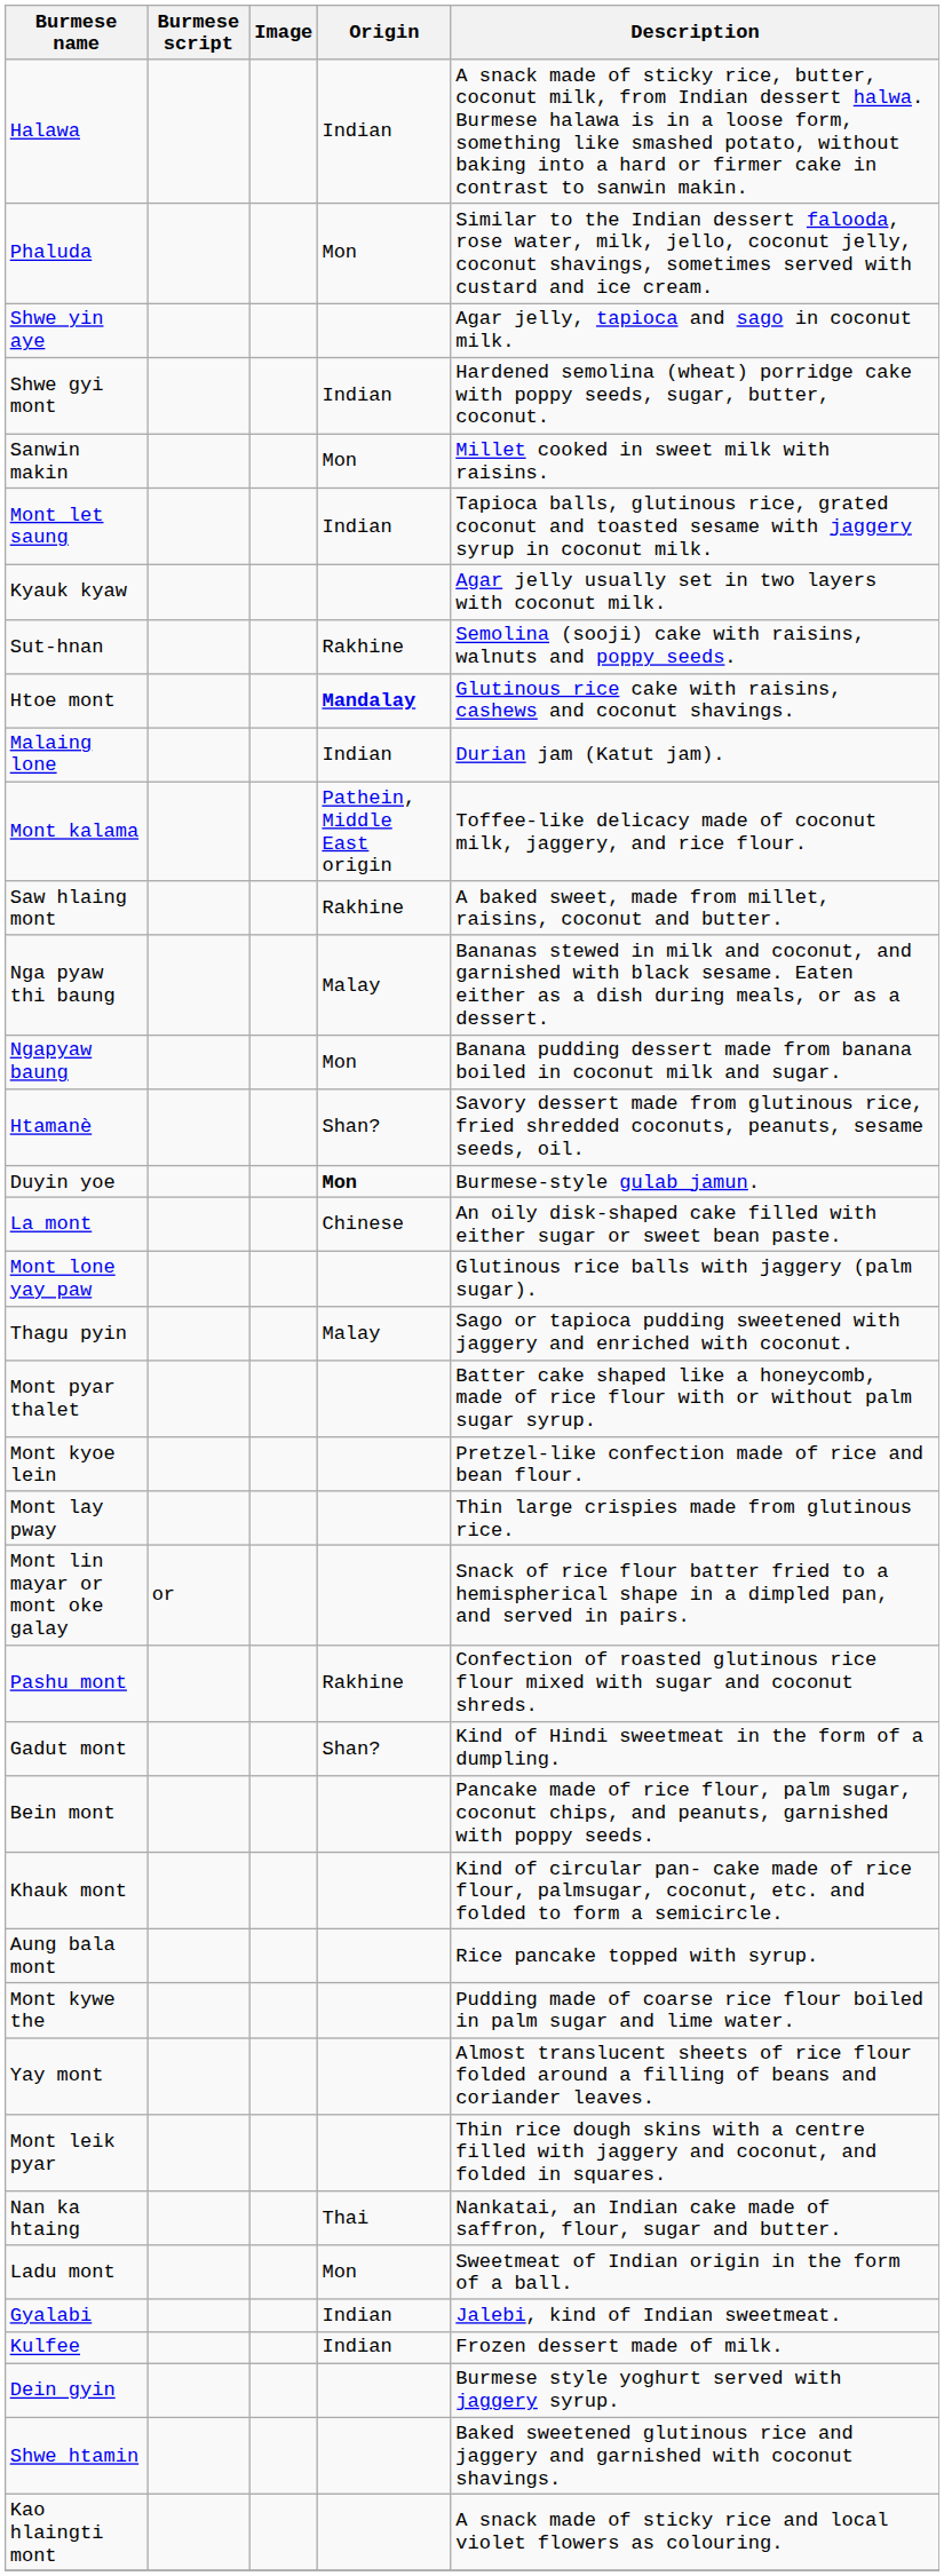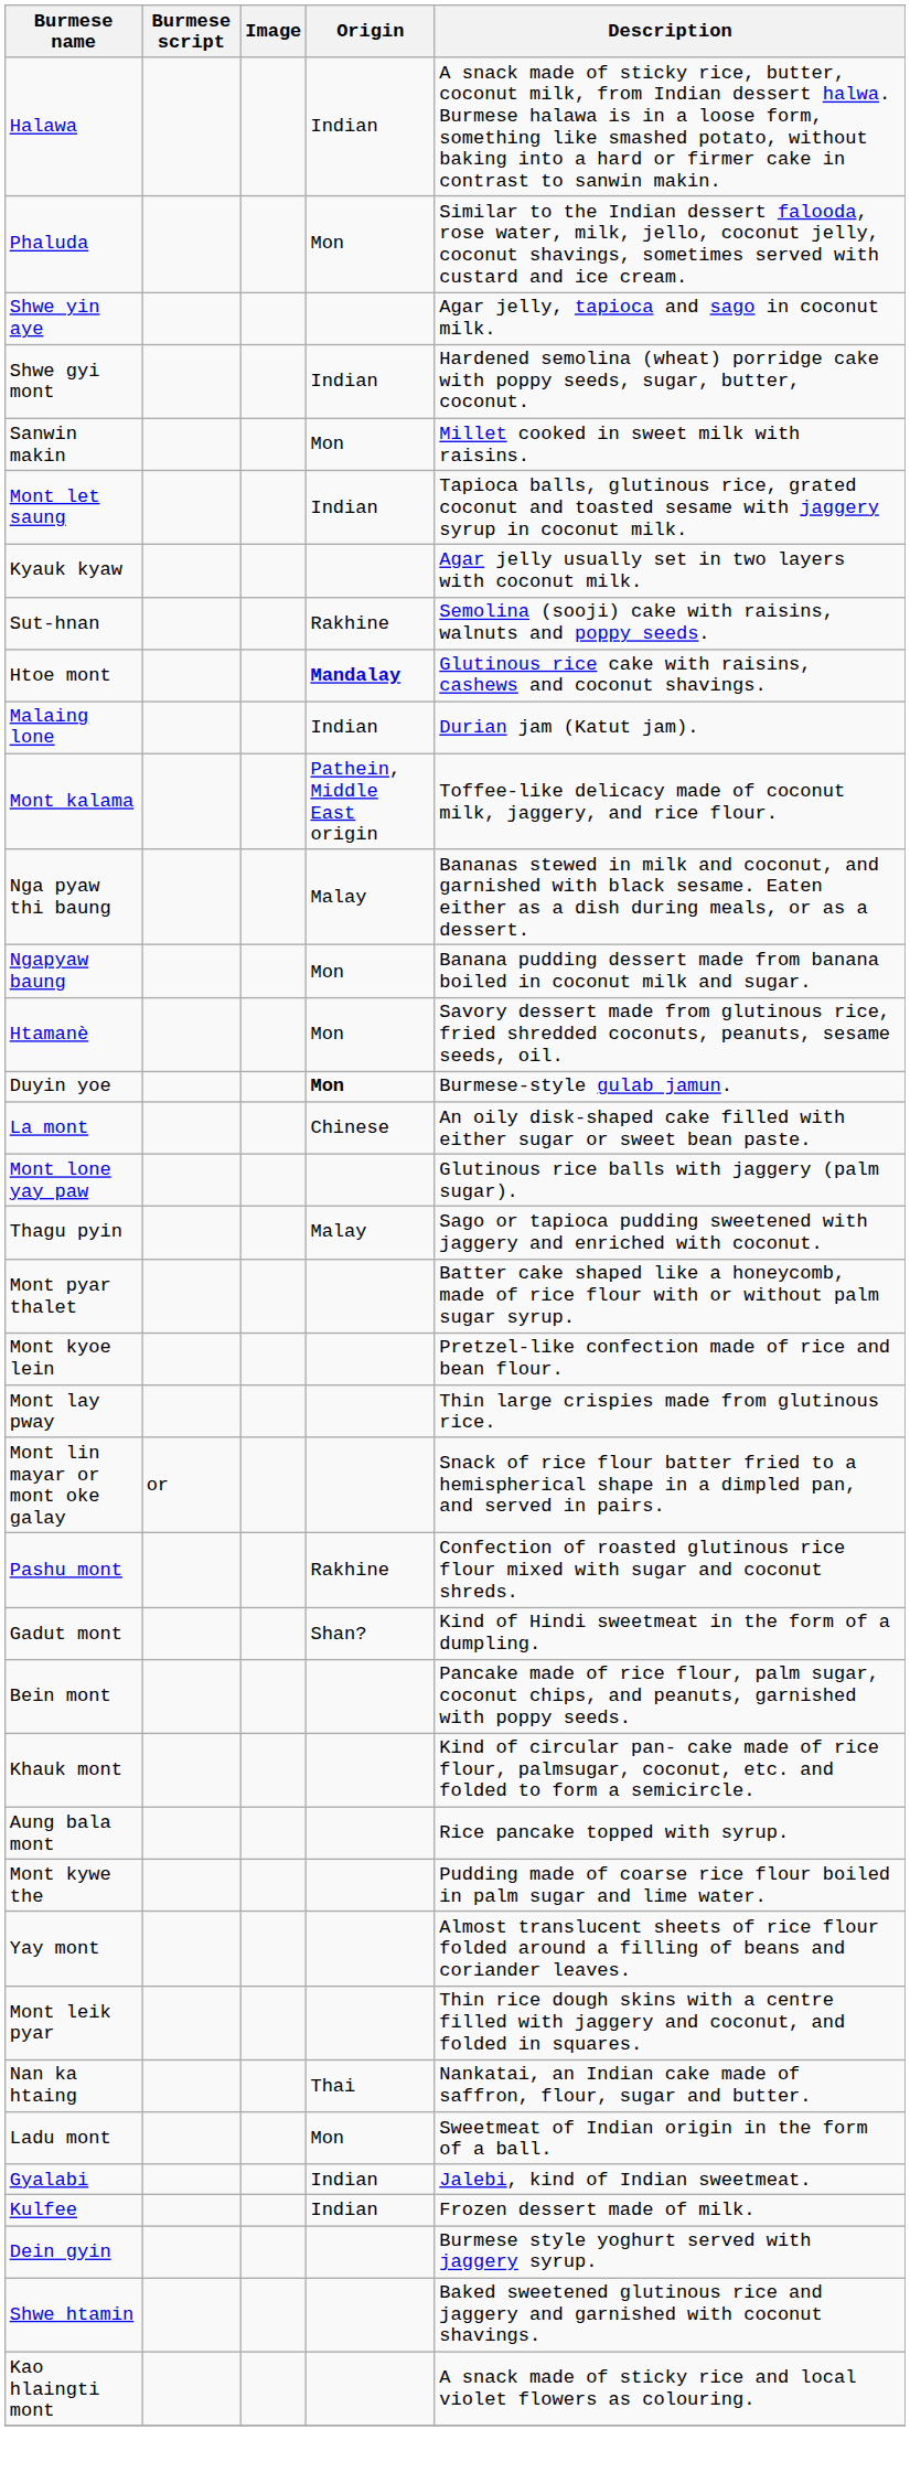 <table class="wikitable sortable" style="width:100%;">
 <tr>
 <th>Burmese name</th>
 <th>Burmese script</th>
 <th>Image</th>
 <th>Origin</th>
 <th>Description</th>
 </tr>
 <tr>
 <td><a href='#'>Halawa</a></td>
 <td></td>
 <td></td>
 <td>Indian</td>
 <td>A snack made of sticky rice, butter, coconut milk, from Indian dessert <a href='#'>halwa</a>. Burmese halawa is in a loose form, something like smashed potato, without baking into a hard or firmer cake in contrast to sanwin makin.</td>
 </tr>
 <tr>
 <td><a href='#'>Phaluda</a></td>
 <td></td>
 <td></td>
 <td>Mon</td>
 <td>Similar to the Indian dessert <a href='#'>falooda</a>, rose water, milk, jello, coconut jelly, coconut shavings, sometimes served with custard and ice cream.</td>
 </tr>
 <tr>
 <td><a href='#'>Shwe yin aye</a></td>
 <td></td>
 <td></td>
 <td></td>
 <td>Agar jelly, <a href='#'>tapioca</a> and <a href='#'>sago</a> in coconut milk.</td>
 </tr>
 <tr>
 <td>Shwe gyi mont</td>
 <td></td>
 <td></td>
 <td>Indian</td>
 <td>Hardened semolina (wheat) porridge cake with poppy seeds, sugar, butter, coconut.</td>
 </tr>
 <tr>
 <td>Sanwin makin</td>
 <td></td>
 <td></td>
 <td>Mon</td>
 <td><a href='#'>Millet</a> cooked in sweet milk with raisins.</td>
 </tr>
 <tr>
 <td><a href='#'>Mont let saung</a></td>
 <td></td>
 <td></td>
 <td>Indian</td>
 <td>Tapioca balls, glutinous rice, grated coconut and toasted sesame with <a href='#'>jaggery</a> syrup in coconut milk.</td>
 </tr>
 <tr>
 <td>Kyauk kyaw</td>
 <td></td>
 <td></td>
 <td></td>
 <td><a href='#'>Agar</a> jelly usually set in two layers with coconut milk.</td>
 </tr>
 <tr>
 <td>Sut-hnan</td>
 <td></td>
 <td></td>
 <td>Rakhine</td>
 <td><a href='#'>Semolina</a> (sooji) cake with raisins, walnuts and <a href='#'>poppy seeds</a>.</td>
 </tr>
 <tr>
 <td>Htoe mont</td>
 <td></td>
 <td></td>
 <td><strong><a href='#'>Mandalay</a></strong></td>
 <td><a href='#'>Glutinous rice</a> cake with raisins, <a href='#'>cashews</a> and coconut shavings.</td>
 </tr>
 <tr>
 <td><a href='#'>Malaing lone</a></td>
 <td></td>
 <td></td>
 <td>Indian</td>
 <td><a href='#'>Durian</a> jam (Katut jam).</td>
 </tr>
 <tr>
 <td><a href='#'>Mont kalama</a></td>
 <td></td>
 <td></td>
 <td><a href='#'>Pathein</a>, <a href='#'>Middle East</a> origin</td>
 <td>Toffee-like delicacy made of coconut milk, jaggery, and rice flour.</td>
 </tr>
 <tr>
-<td>Saw hlaing mont</td>
-<td></td>
-<td></td>
-<td>Rakhine</td>
-<td>A baked sweet, made from millet, raisins, coconut and butter.</td>
-</tr>
-<tr>
 <td>Nga pyaw thi baung</td>
 <td></td>
 <td></td>
 <td>Malay</td>
 <td>Bananas stewed in milk and coconut, and garnished with black sesame. Eaten either as a dish during meals, or as a dessert.</td>
 </tr>
 <tr>
 <td><a href='#'>Ngapyaw baung</a></td>
 <td></td>
 <td></td>
 <td>Mon</td>
 <td>Banana pudding dessert made from banana boiled in coconut milk and sugar.</td>
 </tr>
 <tr>
 <td><a href='#'>Htamanè</a></td>
 <td></td>
 <td></td>
-<td>Shan?</td>
+<td>Mon</td>
 <td>Savory dessert made from glutinous rice, fried shredded coconuts, peanuts, sesame seeds, oil.</td>
 </tr>
 <tr>
 <td>Duyin yoe</td>
 <td></td>
 <td></td>
 <td><strong>Mon</strong></td>
 <td>Burmese-style <a href='#'>gulab jamun</a>.</td>
 </tr>
 <tr>
 <td><a href='#'>La mont</a></td>
 <td></td>
 <td></td>
 <td>Chinese</td>
 <td>An oily disk-shaped cake filled with either sugar or sweet bean paste.</td>
 </tr>
 <tr>
 <td><a href='#'>Mont lone yay paw</a></td>
 <td></td>
 <td></td>
 <td></td>
 <td>Glutinous rice balls with jaggery (palm sugar).</td>
 </tr>
 <tr>
 <td>Thagu pyin</td>
 <td></td>
 <td></td>
 <td>Malay</td>
 <td>Sago or tapioca pudding sweetened with jaggery and enriched with coconut.</td>
 </tr>
 <tr>
 <td>Mont pyar thalet</td>
 <td></td>
 <td></td>
 <td></td>
 <td>Batter cake shaped like a honeycomb, made of rice flour with or without palm sugar syrup.</td>
 </tr>
 <tr>
 <td>Mont kyoe lein</td>
 <td></td>
 <td></td>
 <td></td>
 <td>Pretzel-like confection made of rice and bean flour.</td>
 </tr>
 <tr>
 <td>Mont lay pway</td>
 <td></td>
 <td></td>
 <td></td>
 <td>Thin large crispies made from glutinous rice.</td>
 </tr>
 <tr>
 <td>Mont lin mayar or mont oke galay</td>
 <td> or </td>
 <td></td>
 <td></td>
 <td>Snack of rice flour batter fried to a hemispherical shape in a dimpled pan, and served in pairs.</td>
 </tr>
 <tr>
 <td><a href='#'>Pashu mont</a></td>
 <td></td>
 <td></td>
 <td>Rakhine</td>
 <td>Confection of roasted glutinous rice flour mixed with sugar and coconut shreds.</td>
 </tr>
 <tr>
 <td>Gadut mont</td>
 <td></td>
 <td></td>
 <td>Shan?</td>
 <td>Kind of Hindi sweetmeat in the form of a dumpling.</td>
 </tr>
 <tr>
 <td>Bein mont</td>
 <td></td>
 <td></td>
 <td></td>
 <td>Pancake made of rice flour, palm sugar, coconut chips, and peanuts, garnished with poppy seeds.</td>
 </tr>
 <tr>
 <td>Khauk mont</td>
 <td></td>
 <td></td>
 <td></td>
 <td>Kind of circular pan- cake made of rice flour, palmsugar, coconut, etc. and folded to form a semicircle.</td>
 </tr>
 <tr>
 <td>Aung bala mont</td>
 <td></td>
 <td></td>
 <td></td>
 <td>Rice pancake topped with syrup.</td>
 </tr>
 <tr>
 <td>Mont kywe the</td>
 <td></td>
 <td></td>
 <td></td>
 <td>Pudding made of coarse rice flour boiled in palm sugar and lime water.</td>
 </tr>
 <tr>
 <td>Yay mont</td>
 <td></td>
 <td></td>
 <td></td>
 <td>Almost translucent sheets of rice flour folded around a filling of beans and coriander leaves.</td>
 </tr>
 <tr>
 <td>Mont leik pyar</td>
 <td></td>
 <td></td>
 <td></td>
 <td>Thin rice dough skins with a centre filled with jaggery and coconut, and folded in squares.</td>
 </tr>
 <tr>
 <td>Nan ka htaing</td>
 <td></td>
 <td></td>
 <td>Thai</td>
 <td>Nankatai, an Indian cake made of saffron, flour, sugar and butter.</td>
 </tr>
 <tr>
 <td>Ladu mont</td>
 <td></td>
 <td></td>
 <td>Mon</td>
 <td>Sweetmeat of Indian origin in the form of a ball.</td>
 </tr>
 <tr>
 <td><a href='#'>Gyalabi</a></td>
 <td></td>
 <td></td>
 <td>Indian</td>
 <td><a href='#'>Jalebi</a>, kind of Indian sweetmeat.</td>
 </tr>
 <tr>
 <td><a href='#'>Kulfee</a></td>
 <td></td>
 <td></td>
 <td>Indian</td>
 <td>Frozen dessert made of milk.</td>
 </tr>
 <tr>
 <td><a href='#'>Dein gyin</a></td>
 <td></td>
 <td></td>
 <td></td>
 <td>Burmese style yoghurt served with <a href='#'>jaggery</a> syrup.</td>
 </tr>
 <tr>
 <td><a href='#'>Shwe htamin</a></td>
 <td></td>
 <td></td>
 <td></td>
 <td>Baked sweetened glutinous rice and jaggery and garnished with coconut shavings.</td>
 </tr>
 <tr>
 <td>Kao hlaingti mont</td>
 <td></td>
 <td></td>
 <td></td>
 <td>A snack made of sticky rice and local violet flowers as colouring.</td>
 </tr>
 <tr>
 </tr>
 </table>
